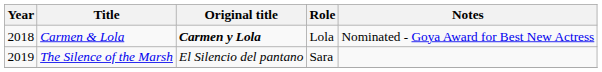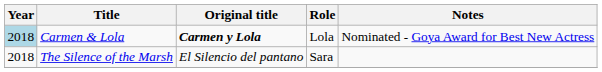 <table class="wikitable sortable">
 <tr>
 <th>Year</th>
 <th>Title</th>
 <th>Original title</th>
 <th>Role</th>
 <th class="unsortable">Notes</th>
 </tr>
 <tr>
-<td>2018</td>
+<td style="background: lightblue;">2018</td>
 <td><em><a href='#'>Carmen & Lola</a></em></td>
 <td><strong><em>Carmen y Lola</em></strong></td>
 <td>Lola</td>
 <td>Nominated - <a href='#'>Goya Award for Best New Actress</a></td>
 </tr>
 <tr>
-<td>2019</td>
+<td>2018</td>
 <td><em><a href='#'>The Silence of the Marsh</a></em></td>
 <td><em>El Silencio del pantano</em></td>
 <td>Sara</td>
 <td></td>
 </tr>
 <tr>
 </tr>
 </table>
